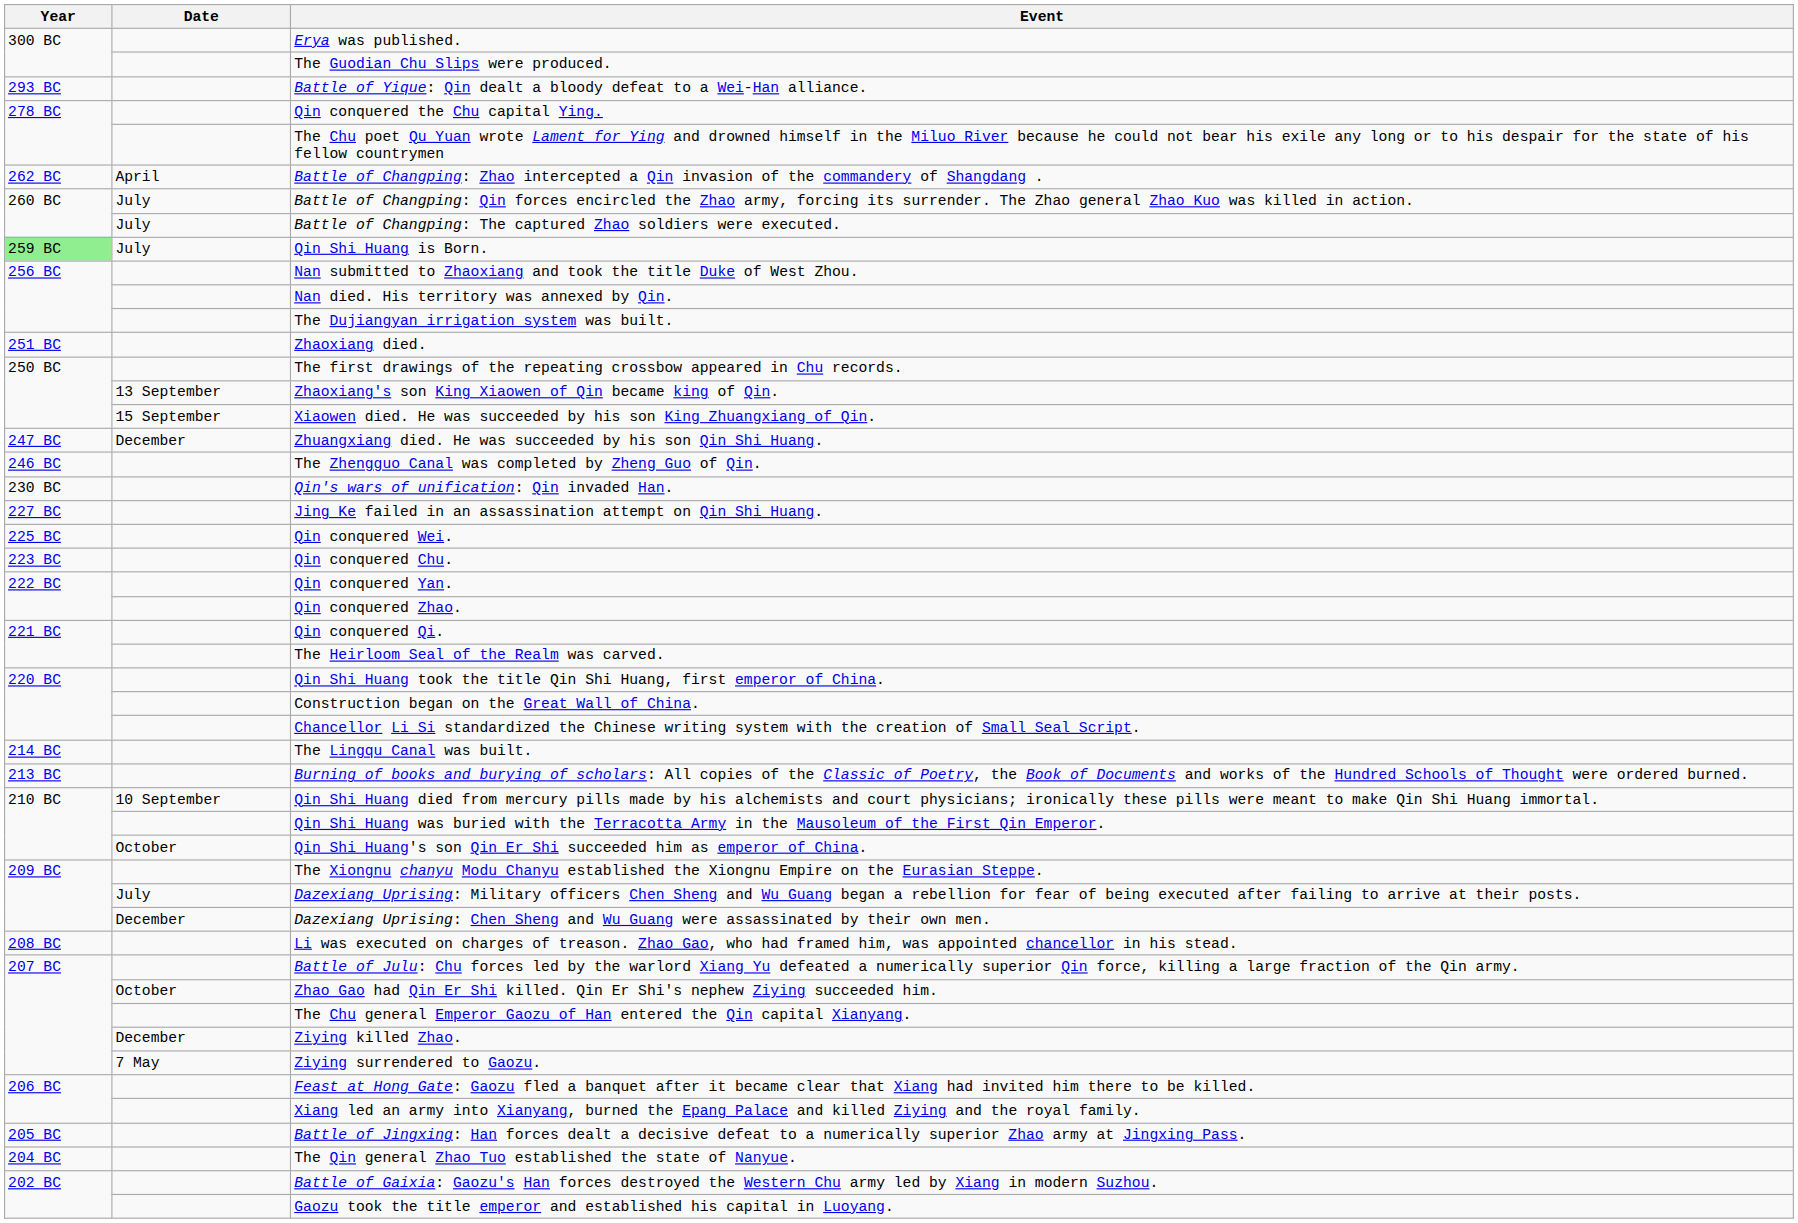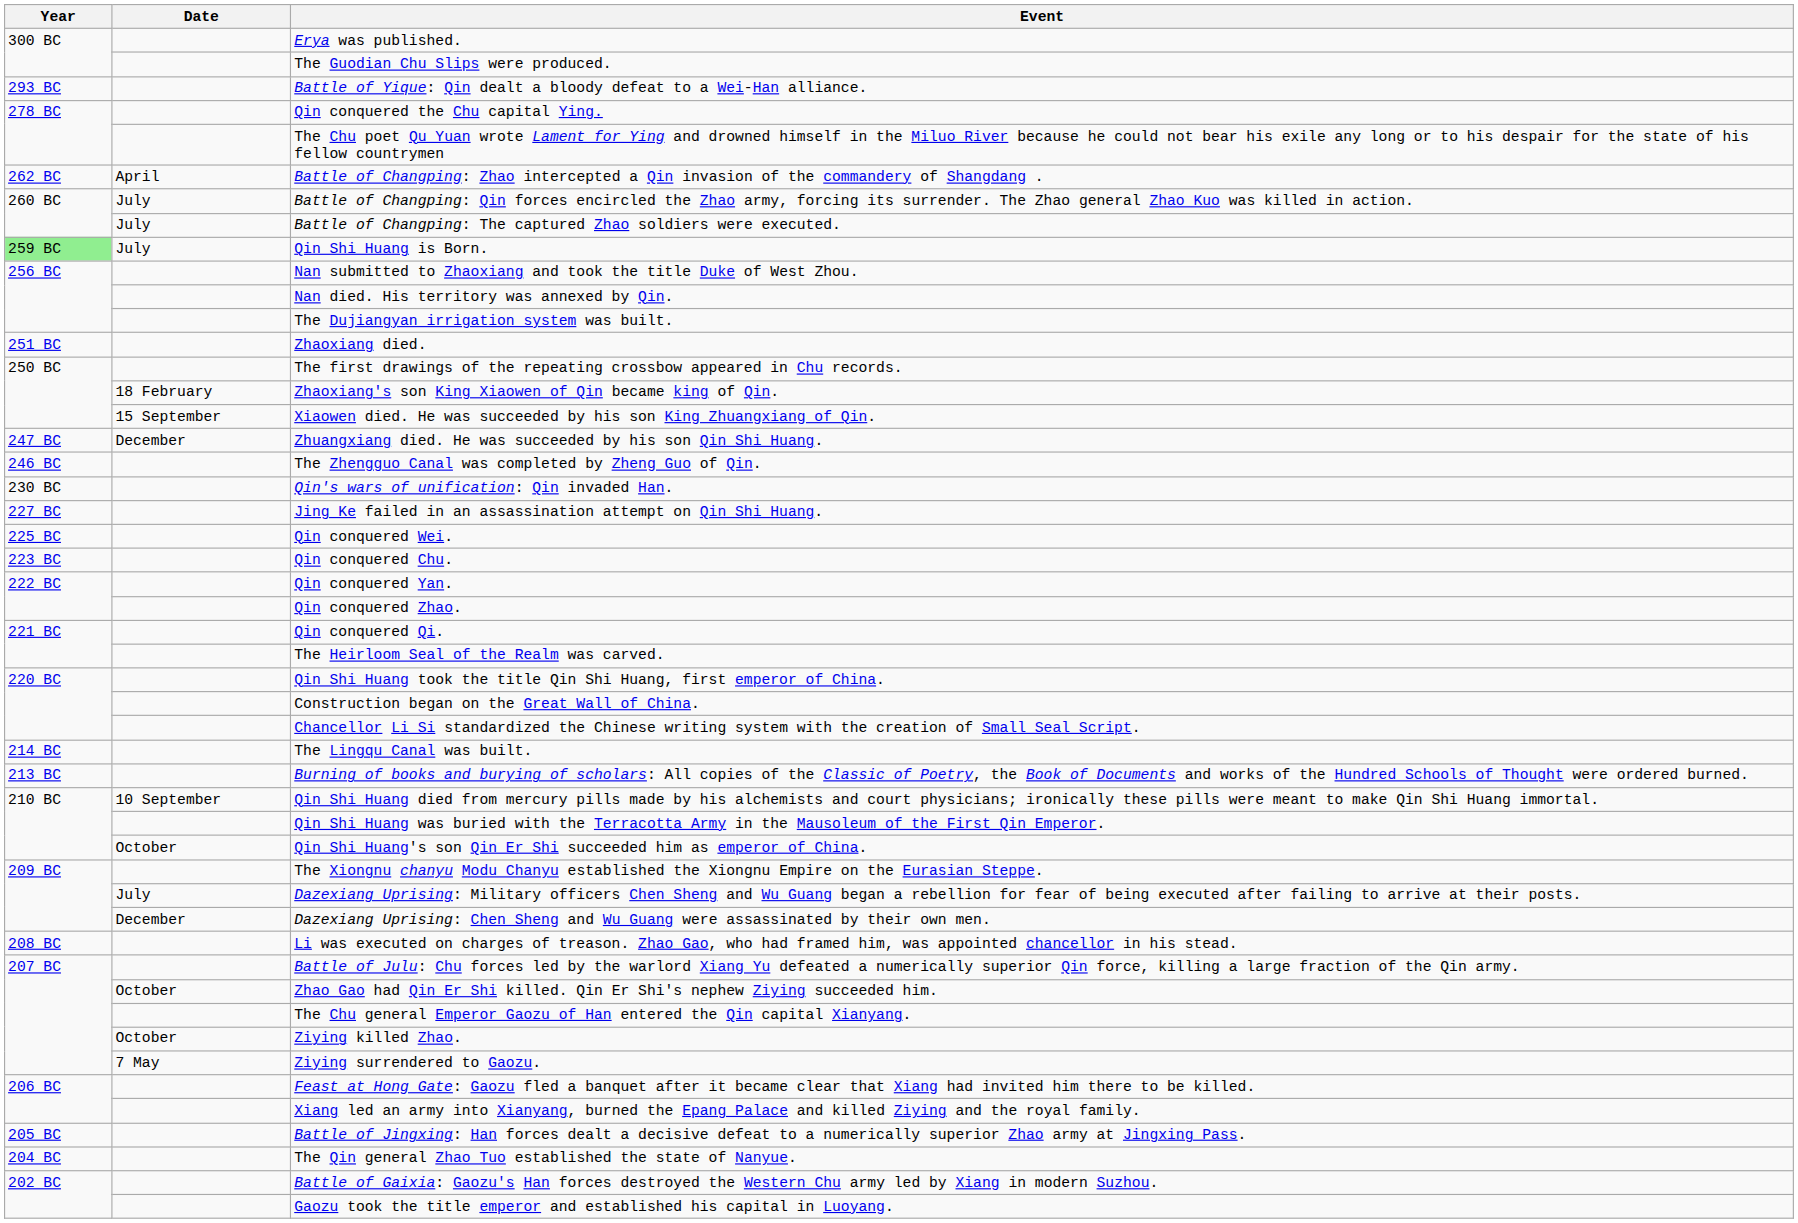 <table class="wikitable" width="100%">
 <tr>
 <th style="width:6%">Year</th>
 <th style="width:10%">Date</th>
 <th>Event</th>
 </tr>
 <tr>
 <td rowspan="2" valign="top">300 BC</td>
 <td></td>
 <td><em><a href='#'>Erya</a></em> was published.</td>
 </tr>
 <tr>
 <td></td>
 <td>The <a href='#'>Guodian Chu Slips</a> were produced.</td>
 </tr>
 <tr>
 <td><a href='#'>293 BC</a></td>
 <td></td>
 <td><em><a href='#'>Battle of Yique</a></em>: <a href='#'>Qin</a> dealt a bloody defeat to a <a href='#'>Wei</a>-<a href='#'>Han</a> alliance.</td>
 </tr>
 <tr>
 <td rowspan="2" valign="top"><a href='#'>278 BC</a></td>
 <td></td>
 <td><a href='#'>Qin</a> conquered the <a href='#'>Chu</a> capital <a href='#'>Ying.</a></td>
 </tr>
 <tr>
 <td></td>
 <td>The <a href='#'>Chu</a> poet <a href='#'>Qu Yuan</a> wrote <em><a href='#'>Lament for Ying</a></em> and drowned himself in the <a href='#'>Miluo River</a> because he could not bear his exile any long or to his despair for the state of his fellow countrymen</td>
 </tr>
 <tr>
 <td><a href='#'>262 BC</a></td>
 <td>April</td>
 <td><em><a href='#'>Battle of Changping</a></em>: <a href='#'>Zhao</a> intercepted a <a href='#'>Qin</a> invasion of the <a href='#'>commandery</a> of <a href='#'>Shangdang</a> .</td>
 </tr>
 <tr>
 <td rowspan="2" valign="top">260 BC</td>
 <td>July</td>
 <td><em>Battle of Changping</em>: <a href='#'>Qin</a> forces encircled the <a href='#'>Zhao</a> army, forcing its surrender.  The Zhao general <a href='#'>Zhao Kuo</a> was killed in action.</td>
 </tr>
 <tr>
 <td>July</td>
 <td><em>Battle of Changping</em>: The captured <a href='#'>Zhao</a> soldiers were executed.</td>
 </tr>
 <tr>
 <td style="background: lightgreen;">259 BC</td>
 <td>July</td>
 <td><a href='#'>Qin Shi Huang</a> is Born.</td>
 </tr>
 <tr>
 <td rowspan="3" valign="top"><a href='#'>256 BC</a></td>
 <td></td>
 <td><a href='#'>Nan</a> submitted to <a href='#'>Zhaoxiang</a> and took the title <a href='#'>Duke</a> of West Zhou.</td>
 </tr>
 <tr>
 <td></td>
 <td><a href='#'>Nan</a> died.  His territory was annexed by <a href='#'>Qin</a>.</td>
 </tr>
 <tr>
 <td></td>
 <td>The <a href='#'>Dujiangyan irrigation system</a> was built.</td>
 </tr>
 <tr>
 <td><a href='#'>251 BC</a></td>
 <td></td>
 <td><a href='#'>Zhaoxiang</a> died.</td>
 </tr>
 <tr>
 <td rowspan="3" valign="top">250 BC</td>
 <td></td>
 <td>The first drawings of the repeating crossbow appeared in <a href='#'>Chu</a> records.</td>
 </tr>
 <tr>
-<td>13 September</td>
+<td>18 February</td>
 <td><a href='#'>Zhaoxiang's</a> son <a href='#'>King Xiaowen of Qin</a> became <a href='#'>king</a> of <a href='#'>Qin</a>.</td>
 </tr>
 <tr>
 <td>15 September</td>
 <td><a href='#'>Xiaowen</a> died.  He was succeeded by his son <a href='#'>King Zhuangxiang of Qin</a>.</td>
 </tr>
 <tr>
 <td><a href='#'>247 BC</a></td>
 <td>December</td>
 <td><a href='#'>Zhuangxiang</a> died.  He was succeeded by his son <a href='#'>Qin Shi Huang</a>.</td>
 </tr>
 <tr>
 <td><a href='#'>246 BC</a></td>
 <td></td>
 <td>The <a href='#'>Zhengguo Canal</a> was completed by <a href='#'>Zheng Guo</a> of <a href='#'>Qin</a>.</td>
 </tr>
 <tr>
 <td>230 BC</td>
 <td></td>
 <td><em><a href='#'>Qin's wars of unification</a></em>: <a href='#'>Qin</a> invaded <a href='#'>Han</a>.</td>
 </tr>
 <tr>
 <td><a href='#'>227 BC</a></td>
 <td></td>
 <td><a href='#'>Jing Ke</a> failed in an assassination attempt on <a href='#'>Qin Shi Huang</a>.</td>
 </tr>
 <tr>
 <td><a href='#'>225 BC</a></td>
 <td></td>
 <td><a href='#'>Qin</a> conquered <a href='#'>Wei</a>.</td>
 </tr>
 <tr>
 <td><a href='#'>223 BC</a></td>
 <td></td>
 <td><a href='#'>Qin</a> conquered <a href='#'>Chu</a>.</td>
 </tr>
 <tr>
 <td rowspan="2" valign="top"><a href='#'>222 BC</a></td>
 <td></td>
 <td><a href='#'>Qin</a> conquered <a href='#'>Yan</a>.</td>
 </tr>
 <tr>
 <td></td>
 <td><a href='#'>Qin</a> conquered <a href='#'>Zhao</a>.</td>
 </tr>
 <tr>
 <td rowspan="2" valign="top"><a href='#'>221 BC</a></td>
 <td></td>
 <td><a href='#'>Qin</a> conquered <a href='#'>Qi</a>.</td>
 </tr>
 <tr>
 <td></td>
 <td>The <a href='#'>Heirloom Seal of the Realm</a> was carved.</td>
 </tr>
 <tr>
 <td rowspan="3" valign="top"><a href='#'>220 BC</a></td>
 <td></td>
 <td><a href='#'>Qin Shi Huang</a> took the title Qin Shi Huang, first <a href='#'>emperor of China</a>.</td>
 </tr>
 <tr>
 <td></td>
 <td>Construction began on the <a href='#'>Great Wall of China</a>.</td>
 </tr>
 <tr>
 <td></td>
 <td><a href='#'>Chancellor</a> <a href='#'>Li Si</a> standardized the Chinese writing system with the creation of <a href='#'>Small Seal Script</a>.</td>
 </tr>
 <tr>
 <td><a href='#'>214 BC</a></td>
 <td></td>
 <td>The <a href='#'>Lingqu Canal</a> was built.</td>
 </tr>
 <tr>
 <td><a href='#'>213 BC</a></td>
 <td></td>
 <td><em><a href='#'>Burning of books and burying of scholars</a></em>: All copies of the <em><a href='#'>Classic of Poetry</a></em>, the <em><a href='#'>Book of Documents</a></em> and works of the <a href='#'>Hundred Schools of Thought</a> were ordered burned.</td>
 </tr>
 <tr>
 <td rowspan="3" valign="top">210 BC</td>
 <td>10 September</td>
 <td><a href='#'>Qin Shi Huang</a> died from mercury pills made by his alchemists and court physicians; ironically these pills were meant to make Qin Shi Huang immortal.</td>
 </tr>
 <tr>
 <td></td>
 <td><a href='#'>Qin Shi Huang</a> was buried with the <a href='#'>Terracotta Army</a> in the <a href='#'>Mausoleum of the First Qin Emperor</a>.</td>
 </tr>
 <tr>
 <td>October</td>
 <td><a href='#'>Qin Shi Huang</a>'s son <a href='#'>Qin Er Shi</a> succeeded him as <a href='#'>emperor of China</a>.</td>
 </tr>
 <tr>
 <td rowspan="3" valign="top"><a href='#'>209 BC</a></td>
 <td></td>
 <td>The <a href='#'>Xiongnu</a> <em><a href='#'>chanyu</a></em> <a href='#'>Modu Chanyu</a> established the Xiongnu Empire on the <a href='#'>Eurasian Steppe</a>.</td>
 </tr>
 <tr>
 <td>July</td>
 <td><em><a href='#'>Dazexiang Uprising</a></em>: Military officers <a href='#'>Chen Sheng</a> and <a href='#'>Wu Guang</a> began a rebellion for fear of being executed after failing to arrive at their posts.</td>
 </tr>
 <tr>
 <td>December</td>
 <td><em>Dazexiang Uprising</em>: <a href='#'>Chen Sheng</a> and <a href='#'>Wu Guang</a> were assassinated by their own men.</td>
 </tr>
 <tr>
 <td><a href='#'>208 BC</a></td>
 <td></td>
 <td><a href='#'>Li</a> was executed on charges of treason.  <a href='#'>Zhao Gao</a>, who had framed him, was appointed <a href='#'>chancellor</a> in his stead.</td>
 </tr>
 <tr>
 <td rowspan="5" valign="top"><a href='#'>207 BC</a></td>
 <td></td>
 <td><em><a href='#'>Battle of Julu</a></em>: <a href='#'>Chu</a> forces led by the warlord <a href='#'>Xiang Yu</a> defeated a numerically superior <a href='#'>Qin</a> force, killing a large fraction of the Qin army.</td>
 </tr>
 <tr>
 <td>October</td>
 <td><a href='#'>Zhao Gao</a> had <a href='#'>Qin Er Shi</a> killed.  Qin Er Shi's nephew <a href='#'>Ziying</a> succeeded him.</td>
 </tr>
 <tr>
 <td></td>
 <td>The <a href='#'>Chu</a> general <a href='#'>Emperor Gaozu of Han</a> entered the <a href='#'>Qin</a> capital <a href='#'>Xianyang</a>.</td>
 </tr>
 <tr>
-<td>December</td>
+<td>October</td>
 <td><a href='#'>Ziying</a> killed <a href='#'>Zhao</a>.</td>
 </tr>
 <tr>
 <td>7 May</td>
 <td><a href='#'>Ziying</a> surrendered to <a href='#'>Gaozu</a>.</td>
 </tr>
 <tr>
 <td rowspan="2" valign="top"><a href='#'>206 BC</a></td>
 <td></td>
 <td><em><a href='#'>Feast at Hong Gate</a></em>: <a href='#'>Gaozu</a> fled a banquet after it became clear that <a href='#'>Xiang</a> had invited him there to be killed.</td>
 </tr>
 <tr>
 <td></td>
 <td><a href='#'>Xiang</a> led an army into <a href='#'>Xianyang</a>, burned the <a href='#'>Epang Palace</a> and killed <a href='#'>Ziying</a> and the royal family.</td>
 </tr>
 <tr>
 <td><a href='#'>205 BC</a></td>
 <td></td>
 <td><em><a href='#'>Battle of Jingxing</a></em>: <a href='#'>Han</a> forces dealt a decisive defeat to a numerically superior <a href='#'>Zhao</a> army at <a href='#'>Jingxing Pass</a>.</td>
 </tr>
 <tr>
 <td><a href='#'>204 BC</a></td>
 <td></td>
 <td>The <a href='#'>Qin</a> general <a href='#'>Zhao Tuo</a> established the state of <a href='#'>Nanyue</a>.</td>
 </tr>
 <tr>
 <td rowspan="2" valign="top"><a href='#'>202 BC</a></td>
 <td></td>
 <td><em><a href='#'>Battle of Gaixia</a></em>: <a href='#'>Gaozu's</a> <a href='#'>Han</a> forces destroyed the <a href='#'>Western Chu</a> army led by <a href='#'>Xiang</a> in modern <a href='#'>Suzhou</a>.</td>
 </tr>
 <tr>
 <td></td>
 <td><a href='#'>Gaozu</a> took the title <a href='#'>emperor</a> and established his capital in <a href='#'>Luoyang</a>.</td>
 </tr>
 </table>
